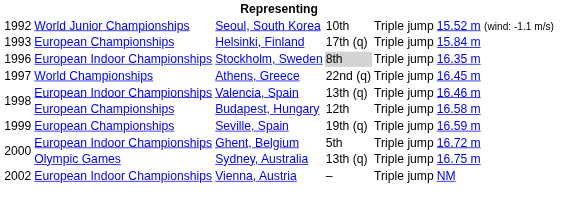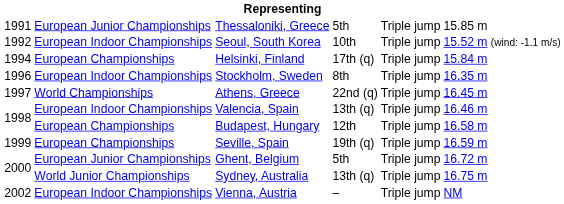 <table>
 <tr>
 <th colspan="6">Representing </th>
 </tr>
 <tr>
+<td>1991</td>
+<td><a href='#'>European Junior Championships</a></td>
+<td><a href='#'>Thessaloniki, Greece</a></td>
+<td>5th</td>
+<td>Triple jump</td>
+<td>15.85 m</td>
+</tr>
+<tr>
 <td>1992</td>
-<td><a href='#'>World Junior Championships</a></td>
+<td><a href='#'>European Indoor Championships</a></td>
 <td><a href='#'>Seoul, South Korea</a></td>
 <td>10th</td>
 <td>Triple jump</td>
 <td><a href='#'>15.52 m</a>  <small>(wind: -1.1 m/s)</small></td>
 </tr>
 <tr>
-<td>1993</td>
+<td>1994</td>
 <td><a href='#'>European Championships</a></td>
 <td><a href='#'>Helsinki, Finland</a></td>
 <td>17th (q)</td>
 <td>Triple jump</td>
 <td><a href='#'>15.84 m</a></td>
 </tr>
 <tr>
 <td>1996</td>
 <td><a href='#'>European Indoor Championships</a></td>
 <td><a href='#'>Stockholm, Sweden</a></td>
-<td style="background: lightgrey;">8th</td>
+<td>8th</td>
 <td>Triple jump</td>
 <td><a href='#'>16.35 m</a></td>
 </tr>
 <tr>
 <td>1997</td>
 <td><a href='#'>World Championships</a></td>
 <td><a href='#'>Athens, Greece</a></td>
 <td>22nd (q)</td>
 <td>Triple jump</td>
 <td><a href='#'>16.45 m</a></td>
 </tr>
 <tr>
 <td rowspan=2>1998</td>
 <td><a href='#'>European Indoor Championships</a></td>
 <td><a href='#'>Valencia, Spain</a></td>
 <td>13th (q)</td>
 <td>Triple jump</td>
 <td><a href='#'>16.46 m</a></td>
 </tr>
 <tr>
 <td><a href='#'>European Championships</a></td>
 <td><a href='#'>Budapest, Hungary</a></td>
 <td>12th</td>
 <td>Triple jump</td>
 <td><a href='#'>16.58 m</a></td>
 </tr>
 <tr>
 <td>1999</td>
 <td><a href='#'>European Championships</a></td>
 <td><a href='#'>Seville, Spain</a></td>
 <td>19th (q)</td>
 <td>Triple jump</td>
 <td><a href='#'>16.59 m</a></td>
 </tr>
 <tr>
 <td rowspan=2>2000</td>
-<td><a href='#'>European Indoor Championships</a></td>
+<td><a href='#'>European Junior Championships</a></td>
 <td><a href='#'>Ghent, Belgium</a></td>
 <td>5th</td>
 <td>Triple jump</td>
 <td><a href='#'>16.72 m</a></td>
 </tr>
 <tr>
-<td><a href='#'>Olympic Games</a></td>
+<td><a href='#'>World Junior Championships</a></td>
 <td><a href='#'>Sydney, Australia</a></td>
 <td>13th (q)</td>
 <td>Triple jump</td>
 <td><a href='#'>16.75 m</a></td>
 </tr>
 <tr>
 <td>2002</td>
 <td><a href='#'>European Indoor Championships</a></td>
 <td><a href='#'>Vienna, Austria</a></td>
 <td>–</td>
 <td>Triple jump</td>
 <td><a href='#'>NM</a></td>
 </tr>
 </table>
